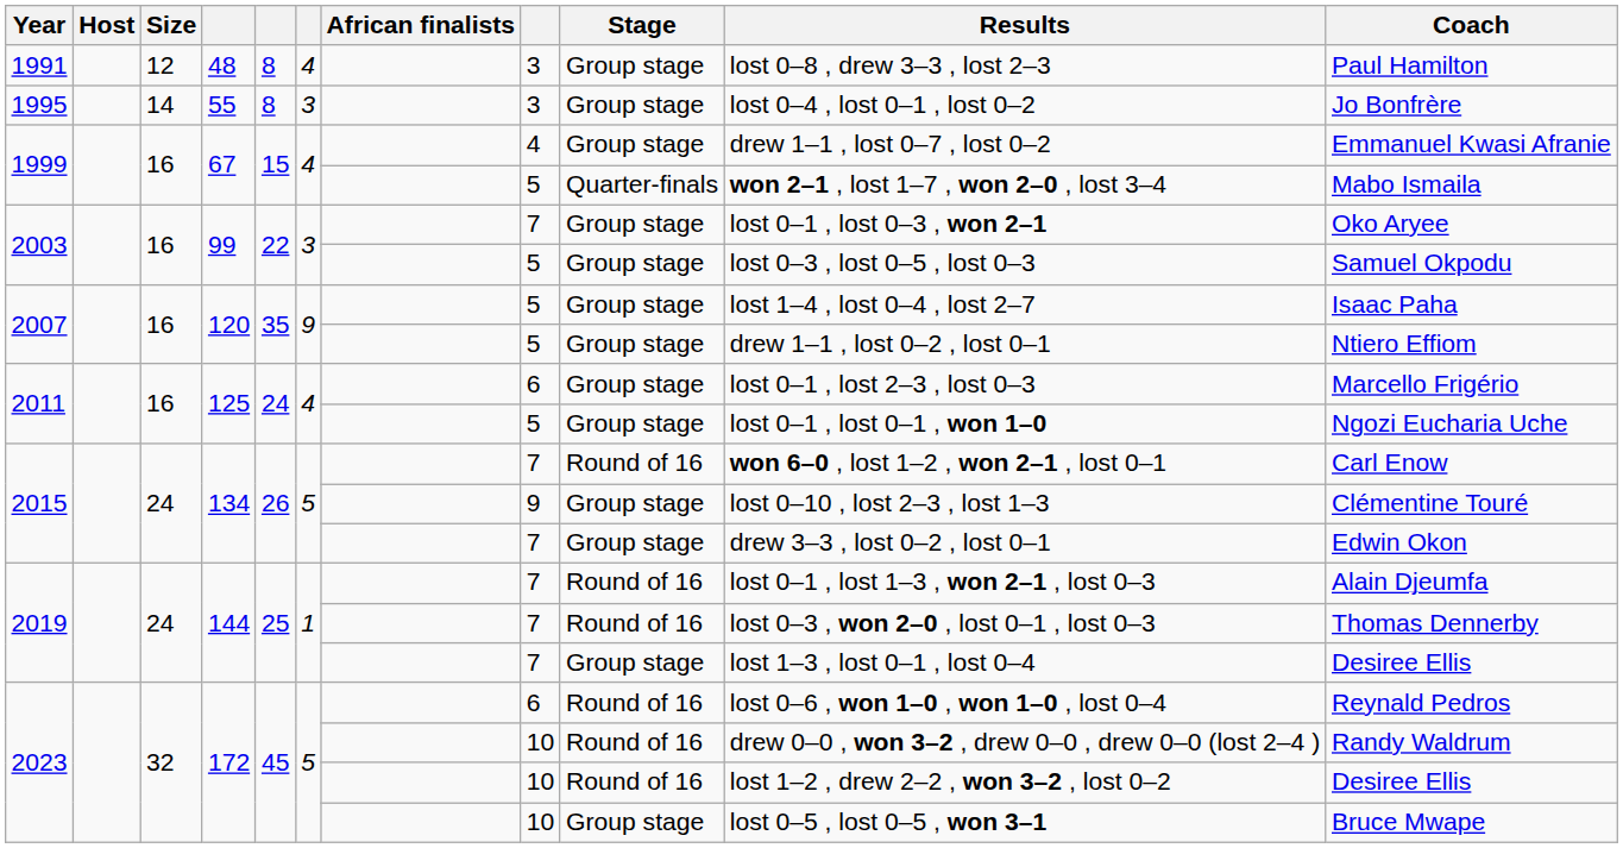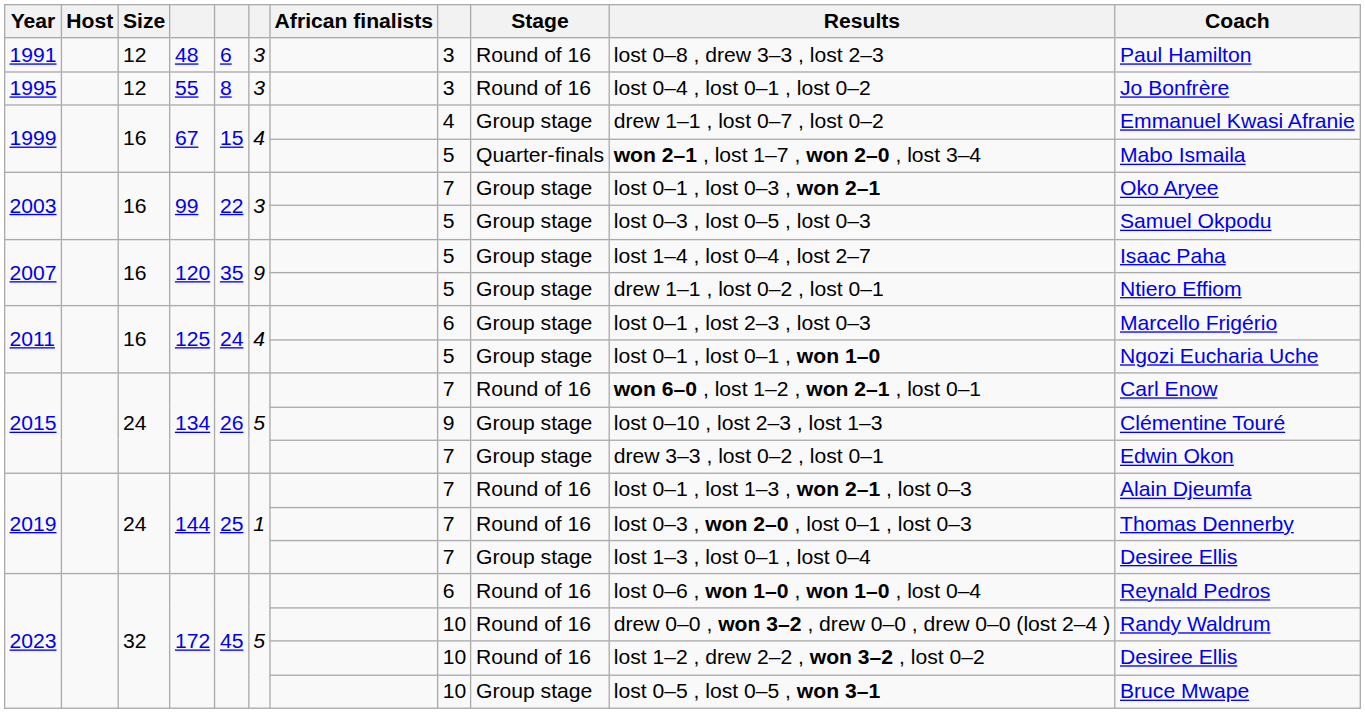 <table class="wikitable sortable"px solid black" cellpadding="2">
 <tr>
 <th>Year</th>
 <th>Host</th>
 <th>Size</th>
 <th></th>
 <th></th>
 <th></th>
 <th>African finalists</th>
 <th></th>
 <th>Stage</th>
 <th>Results</th>
 <th>Coach</th>
 </tr>
 <tr>
 <td><a href='#'>1991</a></td>
 <td><strong></strong></td>
 <td>12</td>
 <td><a href='#'>48</a></td>
-<td><a href='#'>8</a></td>
-<td><em>4</em></td>
+<td><a href='#'>6</a></td>
+<td><em>3</em></td>
 <td></td>
 <td>3</td>
-<td>Group stage</td>
+<td>Round of 16</td>
 <td>lost 0–8 , drew 3–3 , lost 2–3 </td>
 <td> <a href='#'>Paul Hamilton</a></td>
 </tr>
 <tr>
 <td><a href='#'>1995</a></td>
 <td><strong></strong></td>
-<td>14</td>
+<td>12</td>
 <td><a href='#'>55</a></td>
 <td><a href='#'>8</a></td>
 <td><em>3</em></td>
 <td></td>
 <td>3</td>
-<td>Group stage</td>
+<td>Round of 16</td>
 <td>lost 0–4 , lost 0–1 , lost 0–2 </td>
 <td> <a href='#'>Jo Bonfrère</a></td>
 </tr>
 <tr>
 <td rowspan=2><a href='#'>1999</a></td>
 <td rowspan=2><strong></strong></td>
 <td rowspan=2>16</td>
 <td rowspan=2><a href='#'>67</a></td>
 <td rowspan=2><a href='#'>15</a></td>
 <td rowspan=2><em>4</em></td>
 <td></td>
 <td>4</td>
 <td>Group stage</td>
 <td>drew 1–1 , lost 0–7 , lost 0–2 </td>
 <td> <a href='#'>Emmanuel Kwasi Afranie</a></td>
 </tr>
 <tr>
 <td></td>
 <td>5</td>
 <td>Quarter-finals</td>
 <td><strong>won 2–1 </strong>, lost 1–7 , <strong>won 2–0 </strong>, lost 3–4  </td>
 <td> <a href='#'>Mabo Ismaila</a></td>
 </tr>
 <tr>
 <td rowspan=2><a href='#'>2003</a></td>
 <td rowspan=2><strong></strong></td>
 <td rowspan=2>16</td>
 <td rowspan=2><a href='#'>99</a></td>
 <td rowspan=2><a href='#'>22</a></td>
 <td rowspan=2><em>3</em></td>
 <td></td>
 <td>7</td>
 <td>Group stage</td>
 <td>lost 0–1 , lost 0–3 , <strong>won 2–1 </strong></td>
 <td> <a href='#'>Oko Aryee</a></td>
 </tr>
 <tr>
 <td></td>
 <td>5</td>
 <td>Group stage</td>
 <td>lost 0–3 , lost 0–5 , lost 0–3 </td>
 <td> <a href='#'>Samuel Okpodu</a></td>
 </tr>
 <tr>
 <td rowspan=2><a href='#'>2007</a></td>
 <td rowspan=2><strong></strong></td>
 <td rowspan=2>16</td>
 <td rowspan=2><a href='#'>120</a></td>
 <td rowspan=2><a href='#'>35</a></td>
 <td rowspan=2><em>9</em></td>
 <td></td>
 <td>5</td>
 <td>Group stage</td>
 <td>lost 1–4 , lost 0–4 , lost 2–7 </td>
 <td> <a href='#'>Isaac Paha</a></td>
 </tr>
 <tr>
 <td></td>
 <td>5</td>
 <td>Group stage</td>
 <td>drew 1–1 , lost 0–2 , lost 0–1 </td>
 <td> <a href='#'>Ntiero Effiom</a></td>
 </tr>
 <tr>
 <td rowspan=2><a href='#'>2011</a></td>
 <td rowspan=2><strong></strong></td>
 <td rowspan=2>16</td>
 <td rowspan=2><a href='#'>125</a></td>
 <td rowspan=2><a href='#'>24</a></td>
 <td rowspan=2><em>4</em></td>
 <td></td>
 <td>6</td>
 <td>Group stage</td>
 <td>lost 0–1 , lost 2–3 , lost 0–3 </td>
 <td>  <a href='#'>Marcello Frigério</a></td>
 </tr>
 <tr>
 <td></td>
 <td>5</td>
 <td>Group stage</td>
 <td>lost 0–1 , lost 0–1 , <strong>won 1–0 </strong></td>
 <td> <a href='#'>Ngozi Eucharia Uche</a></td>
 </tr>
 <tr>
 <td rowspan=3><a href='#'>2015</a></td>
 <td rowspan=3><strong></strong></td>
 <td rowspan=3>24</td>
 <td rowspan=3><a href='#'>134</a></td>
 <td rowspan=3><a href='#'>26</a></td>
 <td rowspan=3><em>5</em></td>
 <td></td>
 <td>7</td>
 <td>Round of 16</td>
 <td><strong>won 6–0 </strong>, lost 1–2 , <strong>won 2–1 </strong>, lost 0–1 </td>
 <td> <a href='#'>Carl Enow</a></td>
 </tr>
 <tr>
 <td></td>
 <td>9</td>
 <td>Group stage</td>
 <td>lost 0–10 , lost 2–3 , lost 1–3 </td>
 <td> <a href='#'>Clémentine Touré</a></td>
 </tr>
 <tr>
 <td></td>
 <td>7</td>
 <td>Group stage</td>
 <td>drew 3–3 , lost 0–2 , lost 0–1 </td>
 <td> <a href='#'>Edwin Okon</a></td>
 </tr>
 <tr>
 <td rowspan=3><a href='#'>2019</a></td>
 <td rowspan=3><strong></strong></td>
 <td rowspan=3>24</td>
 <td rowspan=3><a href='#'>144</a></td>
 <td rowspan=3><a href='#'>25</a></td>
 <td rowspan=3><em>1</em></td>
 <td></td>
 <td>7</td>
 <td>Round of 16</td>
 <td>lost 0–1 , lost 1–3 , <strong>won 2–1 </strong>, lost 0–3 </td>
 <td> <a href='#'>Alain Djeumfa</a></td>
 </tr>
 <tr>
 <td></td>
 <td>7</td>
 <td>Round of 16</td>
 <td>lost 0–3 , <strong>won 2–0 </strong>, lost 0–1 , lost 0–3 </td>
 <td> <a href='#'>Thomas Dennerby</a></td>
 </tr>
 <tr>
 <td></td>
 <td>7</td>
 <td>Group stage</td>
 <td>lost 1–3 , lost 0–1 , lost 0–4 </td>
 <td> <a href='#'>Desiree Ellis</a></td>
 </tr>
 <tr>
 <td rowspan=4><a href='#'>2023</a></td>
 <td rowspan=4><strong><br></strong></td>
 <td rowspan=4>32</td>
 <td rowspan=4><a href='#'>172</a></td>
 <td rowspan=4><a href='#'>45</a></td>
 <td rowspan=4><em>5</em></td>
 <td></td>
 <td>6</td>
 <td>Round of 16</td>
 <td>lost 0–6 , <strong>won 1–0 </strong>, <strong>won 1–0 </strong>, lost 0–4 </td>
 <td> <a href='#'>Reynald Pedros</a></td>
 </tr>
 <tr>
 <td></td>
 <td>10</td>
 <td>Round of 16</td>
 <td>drew 0–0 , <strong>won 3–2 </strong>, drew 0–0 , drew 0–0  (lost 2–4 )</td>
 <td> <a href='#'>Randy Waldrum</a></td>
 </tr>
 <tr>
 <td></td>
 <td>10</td>
 <td>Round of 16</td>
 <td>lost 1–2 , drew 2–2 , <strong>won 3–2 </strong>, lost 0–2 </td>
 <td> <a href='#'>Desiree Ellis</a></td>
 </tr>
 <tr>
 <td></td>
 <td>10</td>
 <td>Group stage</td>
 <td>lost 0–5 , lost 0–5 , <strong>won 3–1 </strong></td>
 <td> <a href='#'>Bruce Mwape</a></td>
 </tr>
 </table>
